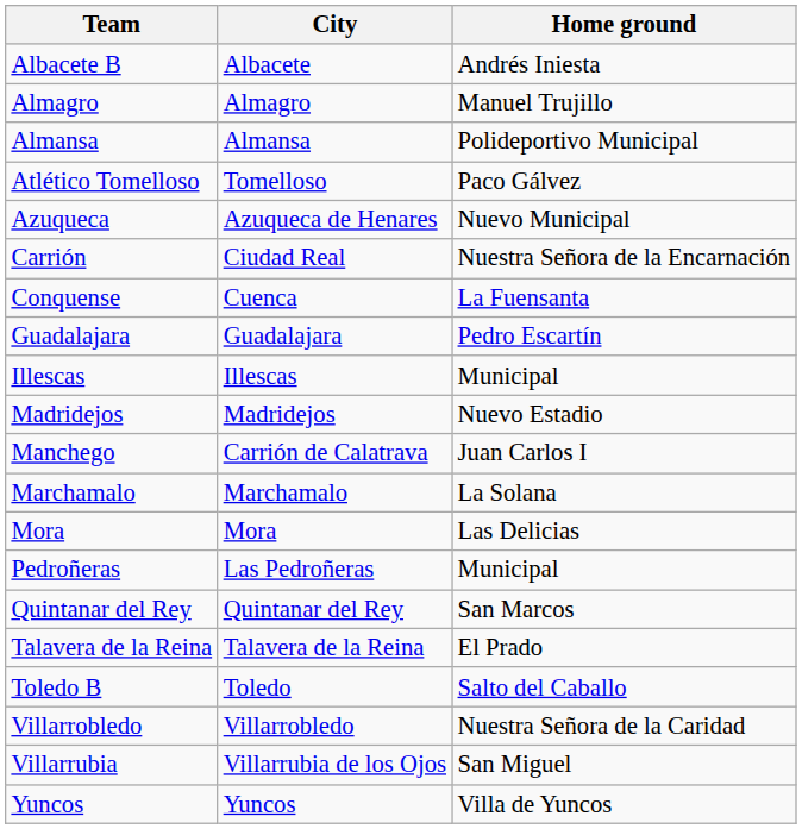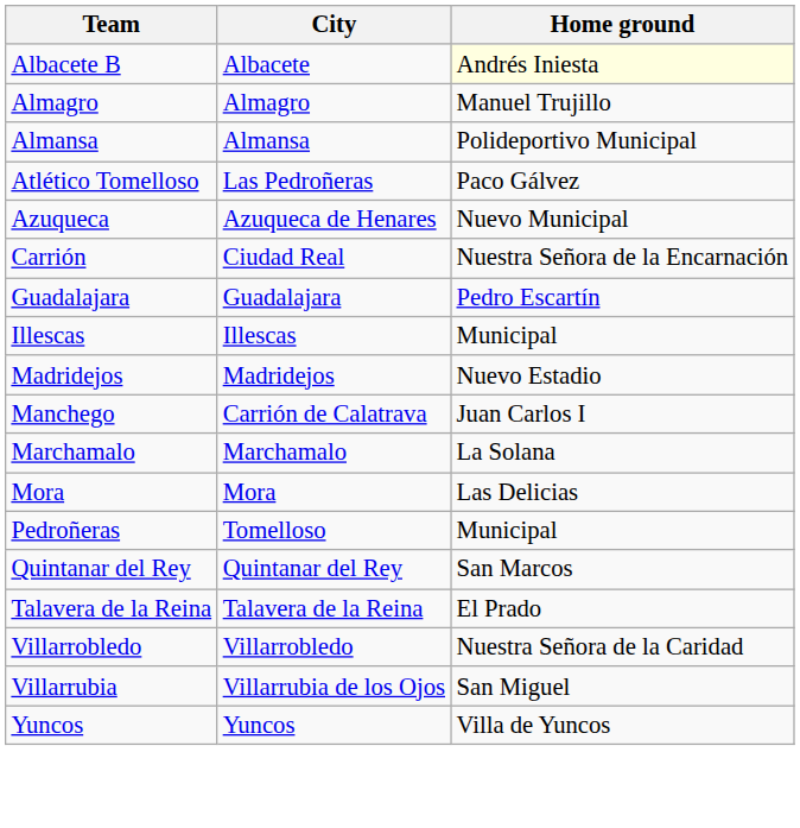 <table class="wikitable sortable">
 <tr>
 <th>Team</th>
 <th>City</th>
 <th>Home ground</th>
 </tr>
 <tr>
 <td><a href='#'>Albacete B</a></td>
 <td><a href='#'>Albacete</a></td>
-<td>Andrés Iniesta</td>
+<td style="background: lightyellow;">Andrés Iniesta</td>
 </tr>
 <tr>
 <td><a href='#'>Almagro</a></td>
 <td><a href='#'>Almagro</a></td>
 <td>Manuel Trujillo</td>
 </tr>
 <tr>
 <td><a href='#'>Almansa</a></td>
 <td><a href='#'>Almansa</a></td>
 <td>Polideportivo Municipal</td>
 </tr>
 <tr>
 <td><a href='#'>Atlético Tomelloso</a></td>
-<td><a href='#'>Tomelloso</a></td>
+<td><a href='#'>Las Pedroñeras</a></td>
 <td>Paco Gálvez</td>
 </tr>
 <tr>
 <td><a href='#'>Azuqueca</a></td>
 <td><a href='#'>Azuqueca de Henares</a></td>
 <td>Nuevo Municipal</td>
 </tr>
 <tr>
 <td><a href='#'>Carrión</a></td>
 <td><a href='#'>Ciudad Real</a></td>
 <td>Nuestra Señora de la Encarnación</td>
-</tr>
-<tr>
-<td><a href='#'>Conquense</a></td>
-<td><a href='#'>Cuenca</a></td>
-<td><a href='#'>La Fuensanta</a></td>
 </tr>
 <tr>
 <td><a href='#'>Guadalajara</a></td>
 <td><a href='#'>Guadalajara</a></td>
 <td><a href='#'>Pedro Escartín</a></td>
 </tr>
 <tr>
 <td><a href='#'>Illescas</a></td>
 <td><a href='#'>Illescas</a></td>
 <td>Municipal</td>
 </tr>
 <tr>
 <td><a href='#'>Madridejos</a></td>
 <td><a href='#'>Madridejos</a></td>
 <td>Nuevo Estadio</td>
 </tr>
 <tr>
 <td><a href='#'>Manchego</a></td>
 <td><a href='#'>Carrión de Calatrava</a></td>
 <td>Juan Carlos I</td>
 </tr>
 <tr>
 <td><a href='#'>Marchamalo</a></td>
 <td><a href='#'>Marchamalo</a></td>
 <td>La Solana</td>
 </tr>
 <tr>
 <td><a href='#'>Mora</a></td>
 <td><a href='#'>Mora</a></td>
 <td>Las Delicias</td>
 </tr>
 <tr>
 <td><a href='#'>Pedroñeras</a></td>
-<td><a href='#'>Las Pedroñeras</a></td>
+<td><a href='#'>Tomelloso</a></td>
 <td>Municipal</td>
 </tr>
 <tr>
 <td><a href='#'>Quintanar del Rey</a></td>
 <td><a href='#'>Quintanar del Rey</a></td>
 <td>San Marcos</td>
 </tr>
 <tr>
 <td><a href='#'>Talavera de la Reina</a></td>
 <td><a href='#'>Talavera de la Reina</a></td>
 <td>El Prado</td>
-</tr>
-<tr>
-<td><a href='#'>Toledo B</a></td>
-<td><a href='#'>Toledo</a></td>
-<td><a href='#'>Salto del Caballo</a></td>
 </tr>
 <tr>
 <td><a href='#'>Villarrobledo</a></td>
 <td><a href='#'>Villarrobledo</a></td>
 <td>Nuestra Señora de la Caridad</td>
 </tr>
 <tr>
 <td><a href='#'>Villarrubia</a></td>
 <td><a href='#'>Villarrubia de los Ojos</a></td>
 <td>San Miguel</td>
 </tr>
 <tr>
 <td><a href='#'>Yuncos</a></td>
 <td><a href='#'>Yuncos</a></td>
 <td>Villa de Yuncos</td>
 </tr>
 </table>
